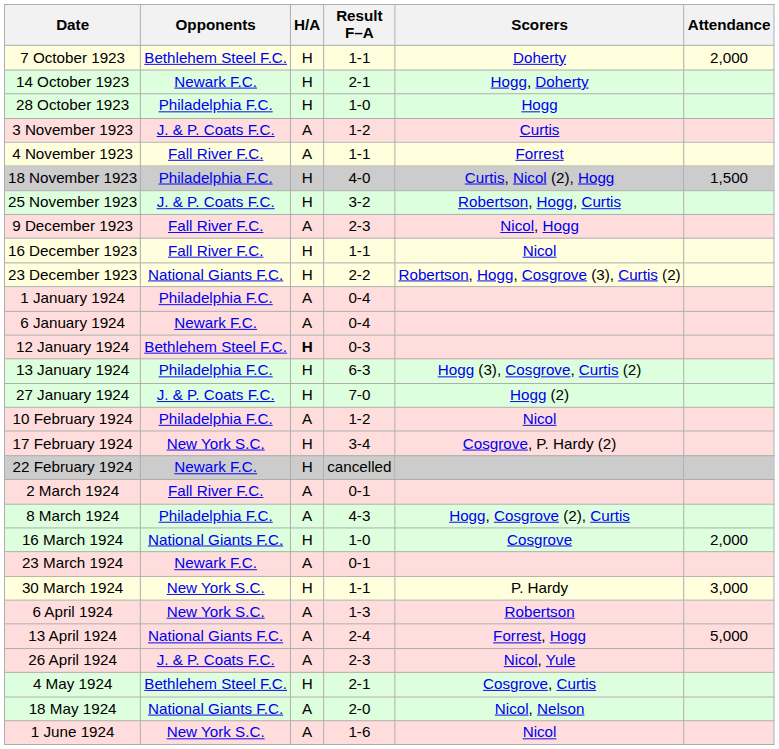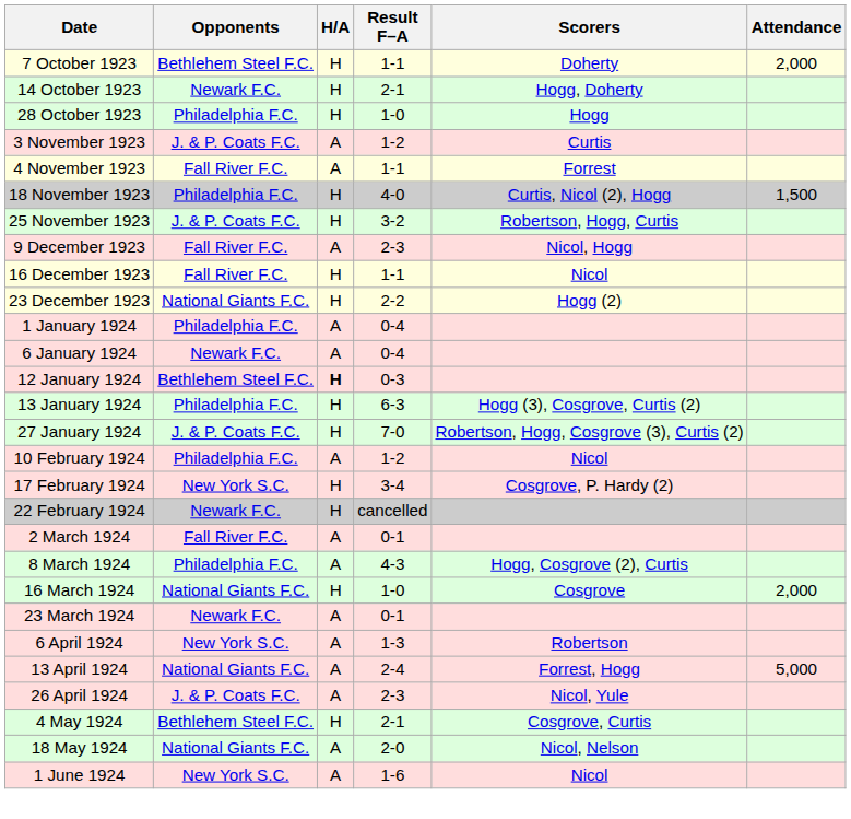 <table class="wikitable" style="text-align:center">
 <tr>
 <th>Date</th>
 <th>Opponents</th>
 <th>H/A</th>
 <th>Result<br>F–A</th>
 <th>Scorers</th>
 <th>Attendance</th>
 </tr>
 <tr bgcolor="#ffffdd">
 <td>7 October 1923</td>
 <td><a href='#'>Bethlehem Steel F.C.</a></td>
 <td>H</td>
 <td>1-1</td>
 <td><a href='#'>Doherty</a></td>
 <td>2,000</td>
 </tr>
 <tr bgcolor="#ddffdd">
 <td>14 October 1923</td>
 <td><a href='#'>Newark F.C.</a></td>
 <td>H</td>
 <td>2-1</td>
 <td><a href='#'>Hogg</a>, <a href='#'>Doherty</a></td>
 <td></td>
 </tr>
 <tr bgcolor="#ddffdd">
 <td>28 October 1923</td>
 <td><a href='#'>Philadelphia F.C.</a></td>
 <td>H</td>
 <td>1-0</td>
 <td><a href='#'>Hogg</a></td>
 <td></td>
 </tr>
 <tr bgcolor="#ffdddd">
 <td>3 November 1923</td>
 <td><a href='#'>J. & P. Coats F.C.</a></td>
 <td>A</td>
 <td>1-2</td>
 <td><a href='#'>Curtis</a></td>
 <td></td>
 </tr>
 <tr bgcolor="#ffffdd">
 <td>4 November 1923</td>
 <td><a href='#'>Fall River F.C.</a></td>
 <td>A</td>
 <td>1-1</td>
 <td><a href='#'>Forrest</a></td>
 <td></td>
 </tr>
 <tr bgcolor="#cccccc">
 <td>18 November 1923</td>
 <td><a href='#'>Philadelphia F.C.</a></td>
 <td>H</td>
 <td>4-0</td>
 <td><a href='#'>Curtis</a>, <a href='#'>Nicol</a> (2), <a href='#'>Hogg</a></td>
 <td>1,500</td>
 </tr>
 <tr bgcolor="#ddffdd">
 <td>25 November 1923</td>
 <td><a href='#'>J. & P. Coats F.C.</a></td>
 <td>H</td>
 <td>3-2</td>
 <td><a href='#'>Robertson</a>, <a href='#'>Hogg</a>, <a href='#'>Curtis</a></td>
 <td></td>
 </tr>
 <tr bgcolor="#ffdddd">
 <td>9 December 1923</td>
 <td><a href='#'>Fall River F.C.</a></td>
 <td>A</td>
 <td>2-3</td>
 <td><a href='#'>Nicol</a>, <a href='#'>Hogg</a></td>
 <td></td>
 </tr>
 <tr bgcolor="#ffffdd">
 <td>16 December 1923</td>
 <td><a href='#'>Fall River F.C.</a></td>
 <td>H</td>
 <td>1-1</td>
 <td><a href='#'>Nicol</a></td>
 <td></td>
 </tr>
 <tr bgcolor="#ffffdd">
 <td>23 December 1923</td>
 <td><a href='#'>National Giants F.C.</a></td>
 <td>H</td>
 <td>2-2</td>
-<td><a href='#'>Robertson</a>, <a href='#'>Hogg</a>, <a href='#'>Cosgrove</a> (3), <a href='#'>Curtis</a> (2)</td>
+<td><a href='#'>Hogg</a> (2)</td>
 <td></td>
 </tr>
 <tr bgcolor="#ffdddd">
 <td>1 January 1924</td>
 <td><a href='#'>Philadelphia F.C.</a></td>
 <td>A</td>
 <td>0-4</td>
 <td></td>
 <td></td>
 </tr>
 <tr bgcolor="#ffdddd">
 <td>6 January 1924</td>
 <td><a href='#'>Newark F.C.</a></td>
 <td>A</td>
 <td>0-4</td>
 <td></td>
 <td></td>
 </tr>
 <tr bgcolor="#ffdddd">
 <td>12 January 1924</td>
 <td><a href='#'>Bethlehem Steel F.C.</a></td>
 <td><strong>H</strong></td>
 <td>0-3</td>
 <td></td>
 <td></td>
 </tr>
 <tr bgcolor="#ddffdd">
 <td>13 January 1924</td>
 <td><a href='#'>Philadelphia F.C.</a></td>
 <td>H</td>
 <td>6-3</td>
 <td><a href='#'>Hogg</a> (3), <a href='#'>Cosgrove</a>, <a href='#'>Curtis</a> (2)</td>
 <td></td>
 </tr>
 <tr bgcolor="#ddffdd">
 <td>27 January 1924</td>
 <td><a href='#'>J. & P. Coats F.C.</a></td>
 <td>H</td>
 <td>7-0</td>
-<td><a href='#'>Hogg</a> (2)</td>
+<td><a href='#'>Robertson</a>, <a href='#'>Hogg</a>, <a href='#'>Cosgrove</a> (3), <a href='#'>Curtis</a> (2)</td>
 <td></td>
 </tr>
 <tr bgcolor="#ffdddd">
 <td>10 February 1924</td>
 <td><a href='#'>Philadelphia F.C.</a></td>
 <td>A</td>
 <td>1-2</td>
 <td><a href='#'>Nicol</a></td>
 <td></td>
 </tr>
 <tr bgcolor="#ffdddd">
 <td>17 February 1924</td>
 <td><a href='#'>New York S.C.</a></td>
 <td>H</td>
 <td>3-4</td>
 <td><a href='#'>Cosgrove</a>, P. Hardy (2)</td>
 <td></td>
 </tr>
 <tr bgcolor="#cccccc">
 <td>22 February 1924</td>
 <td><a href='#'>Newark F.C.</a></td>
 <td>H</td>
 <td>cancelled</td>
 <td></td>
 <td></td>
 </tr>
 <tr bgcolor="#ffdddd">
 <td>2 March 1924</td>
 <td><a href='#'>Fall River F.C.</a></td>
 <td>A</td>
 <td>0-1</td>
 <td></td>
 <td></td>
 </tr>
 <tr bgcolor="#ddffdd">
 <td>8 March 1924</td>
 <td><a href='#'>Philadelphia F.C.</a></td>
 <td>A</td>
 <td>4-3</td>
 <td><a href='#'>Hogg</a>, <a href='#'>Cosgrove</a> (2), <a href='#'>Curtis</a></td>
 <td></td>
 </tr>
 <tr bgcolor="#ddffdd">
 <td>16 March 1924</td>
 <td><a href='#'>National Giants F.C.</a></td>
 <td>H</td>
 <td>1-0</td>
 <td><a href='#'>Cosgrove</a></td>
 <td>2,000</td>
 </tr>
 <tr bgcolor="#ffdddd">
 <td>23 March 1924</td>
 <td><a href='#'>Newark F.C.</a></td>
 <td>A</td>
 <td>0-1</td>
 <td></td>
 <td></td>
 </tr>
-<tr bgcolor="#ffffdd">
-<td>30 March 1924</td>
-<td><a href='#'>New York S.C.</a></td>
-<td>H</td>
-<td>1-1</td>
-<td>P. Hardy</td>
-<td>3,000</td>
-</tr>
 <tr bgcolor="#ffdddd">
 <td>6 April 1924</td>
 <td><a href='#'>New York S.C.</a></td>
 <td>A</td>
 <td>1-3</td>
 <td><a href='#'>Robertson</a></td>
 <td></td>
 </tr>
 <tr bgcolor="#ffdddd">
 <td>13 April 1924</td>
 <td><a href='#'>National Giants F.C.</a></td>
 <td>A</td>
 <td>2-4</td>
 <td><a href='#'>Forrest</a>, <a href='#'>Hogg</a></td>
 <td>5,000</td>
 </tr>
 <tr bgcolor="#ffdddd">
 <td>26 April 1924</td>
 <td><a href='#'>J. & P. Coats F.C.</a></td>
 <td>A</td>
 <td>2-3</td>
 <td><a href='#'>Nicol</a>, <a href='#'>Yule</a></td>
 <td></td>
 </tr>
 <tr bgcolor="#ddffdd">
 <td>4 May 1924</td>
 <td><a href='#'>Bethlehem Steel F.C.</a></td>
 <td>H</td>
 <td>2-1</td>
 <td><a href='#'>Cosgrove</a>, <a href='#'>Curtis</a></td>
 <td></td>
 </tr>
 <tr bgcolor="#ddffdd">
 <td>18 May 1924</td>
 <td><a href='#'>National Giants F.C.</a></td>
 <td>A</td>
 <td>2-0</td>
 <td><a href='#'>Nicol</a>, <a href='#'>Nelson</a></td>
 <td></td>
 </tr>
 <tr bgcolor="#ffdddd">
 <td>1 June 1924</td>
 <td><a href='#'>New York S.C.</a></td>
 <td>A</td>
 <td>1-6</td>
 <td><a href='#'>Nicol</a></td>
 <td></td>
 </tr>
 </table>
